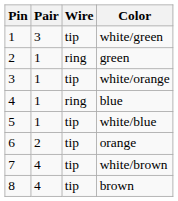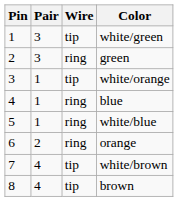 <table class="wikitable" style="float:right;clear:right;margin-left:1em">
 <tr>
 <th>Pin</th>
 <th>Pair</th>
 <th>Wire</th>
 <th>Color</th>
 </tr>
 <tr>
 <td>1</td>
 <td>3</td>
 <td>tip</td>
 <td> white/green</td>
 </tr>
 <tr>
 <td>2</td>
-<td>1</td>
+<td>3</td>
 <td>ring</td>
 <td> green</td>
 </tr>
 <tr>
 <td>3</td>
 <td>1</td>
 <td>tip</td>
 <td> white/orange</td>
 </tr>
 <tr>
 <td>4</td>
 <td>1</td>
 <td>ring</td>
 <td> blue</td>
 </tr>
 <tr>
 <td>5</td>
 <td>1</td>
-<td>tip</td>
+<td>ring</td>
 <td> white/blue</td>
 </tr>
 <tr>
 <td>6</td>
 <td>2</td>
-<td>tip</td>
+<td>ring</td>
 <td> orange</td>
 </tr>
 <tr>
 <td>7</td>
 <td>4</td>
 <td>tip</td>
 <td> white/brown</td>
 </tr>
 <tr>
 <td>8</td>
 <td>4</td>
 <td>tip</td>
 <td> brown</td>
 </tr>
 </table>
